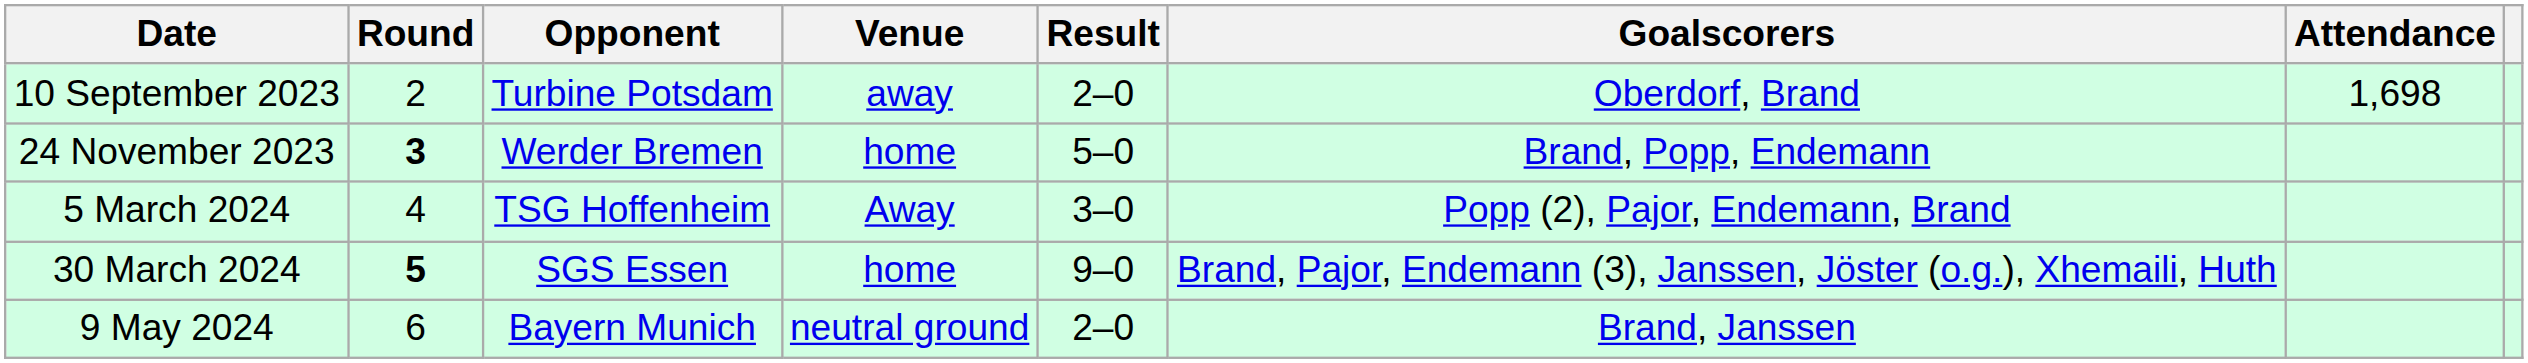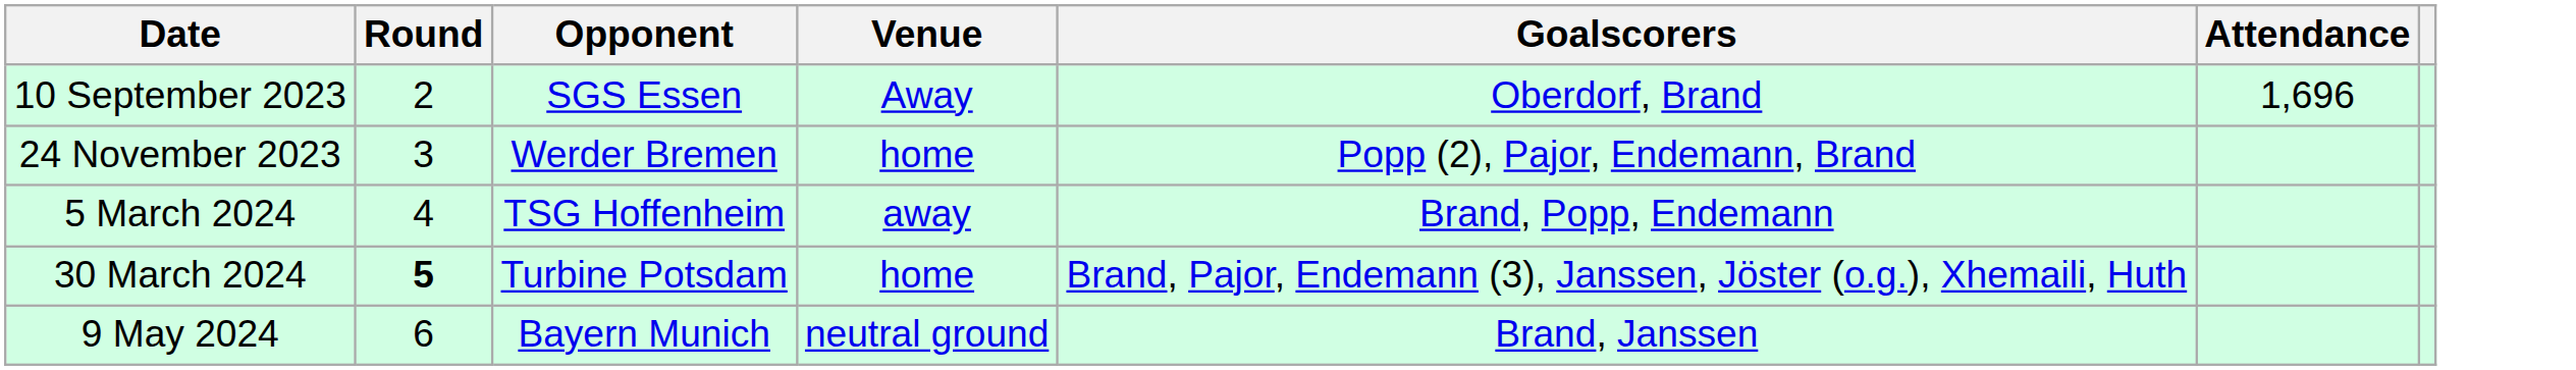 <table class="wikitable" Style="text-align: center">
 <tr>
 <th>Date</th>
 <th>Round</th>
 <th>Opponent</th>
 <th>Venue</th>
-<th>Result<br></th>
 <th>Goalscorers</th>
 <th>Attendance</th>
 <th></th>
 </tr>
 <tr style="background:#d0ffe3">
 <td>10 September 2023</td>
 <td>2</td>
-<td><a href='#'>Turbine Potsdam</a></td>
-<td><a href='#'>away</a></td>
-<td>2–0</td>
+<td><a href='#'>SGS Essen</a></td>
+<td><a href='#'>Away</a></td>
 <td><a href='#'>Oberdorf</a>, <a href='#'>Brand</a></td>
-<td>1,698</td>
+<td>1,696</td>
 <td></td>
 </tr>
 <tr style="background:#d0ffe3">
 <td>24 November 2023</td>
-<td><strong>3</strong></td>
+<td>3</td>
 <td><a href='#'>Werder Bremen</a></td>
 <td><a href='#'>home</a></td>
-<td>5–0</td>
-<td><a href='#'>Brand</a>, <a href='#'>Popp</a>, <a href='#'>Endemann</a></td>
+<td><a href='#'>Popp</a> (2), <a href='#'>Pajor</a>, <a href='#'>Endemann</a>, <a href='#'>Brand</a></td>
 <td></td>
 <td></td>
 </tr>
 <tr style="background:#d0ffe3">
 <td>5 March 2024</td>
 <td>4</td>
 <td><a href='#'>TSG Hoffenheim</a></td>
-<td><a href='#'>Away</a></td>
-<td>3–0</td>
-<td><a href='#'>Popp</a> (2), <a href='#'>Pajor</a>, <a href='#'>Endemann</a>, <a href='#'>Brand</a></td>
+<td><a href='#'>away</a></td>
+<td><a href='#'>Brand</a>, <a href='#'>Popp</a>, <a href='#'>Endemann</a></td>
 <td></td>
 <td></td>
 </tr>
 <tr style="background:#d0ffe3">
 <td>30 March 2024</td>
 <td><strong>5</strong></td>
-<td><a href='#'>SGS Essen</a></td>
+<td><a href='#'>Turbine Potsdam</a></td>
 <td><a href='#'>home</a></td>
-<td>9–0</td>
 <td><a href='#'>Brand</a>, <a href='#'>Pajor</a>, <a href='#'>Endemann</a> (3), <a href='#'>Janssen</a>, <a href='#'>Jöster</a> (<a href='#'>o.g.</a>), <a href='#'>Xhemaili</a>, <a href='#'>Huth</a></td>
 <td></td>
 <td></td>
 </tr>
 <tr style="background:#d0ffe3">
 <td>9 May 2024</td>
 <td>6</td>
 <td><a href='#'>Bayern Munich</a></td>
 <td><a href='#'>neutral ground</a></td>
-<td>2–0</td>
 <td><a href='#'>Brand</a>, <a href='#'>Janssen</a></td>
 <td></td>
 <td></td>
 </tr>
 </table>
